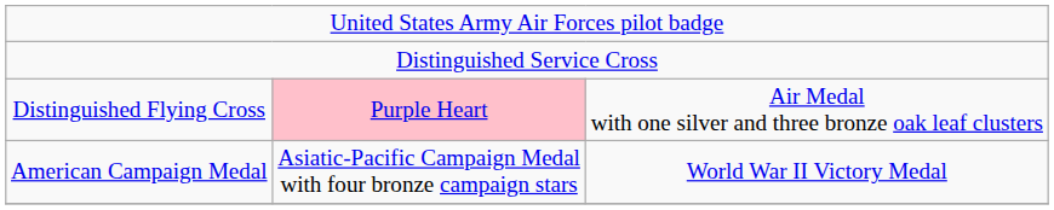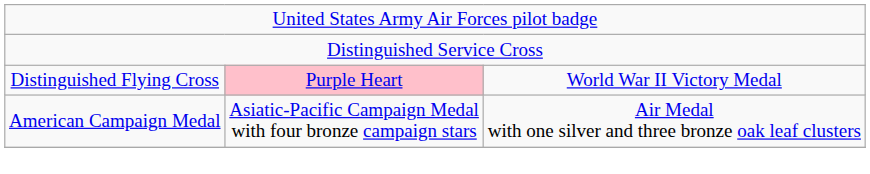 <table class="wikitable" style="margin:1em auto; text-align:center;">
 <tr>
 <td colspan="3"><a href='#'>United States Army Air Forces pilot badge</a></td>
 </tr>
 <tr>
 <td colspan="3"><a href='#'>Distinguished Service Cross</a></td>
 </tr>
 <tr>
 <td><a href='#'>Distinguished Flying Cross</a></td>
 <td style="background: pink;"><a href='#'>Purple Heart</a></td>
-<td><a href='#'>Air Medal</a><br>with one silver and three bronze <a href='#'>oak leaf clusters</a></td>
+<td><a href='#'>World War II Victory Medal</a></td>
 </tr>
 <tr>
 <td><a href='#'>American Campaign Medal</a></td>
 <td><a href='#'>Asiatic-Pacific Campaign Medal</a><br>with four bronze <a href='#'>campaign stars</a></td>
-<td><a href='#'>World War II Victory Medal</a></td>
+<td><a href='#'>Air Medal</a><br>with one silver and three bronze <a href='#'>oak leaf clusters</a></td>
 </tr>
 <tr>
 </tr>
 </table>
